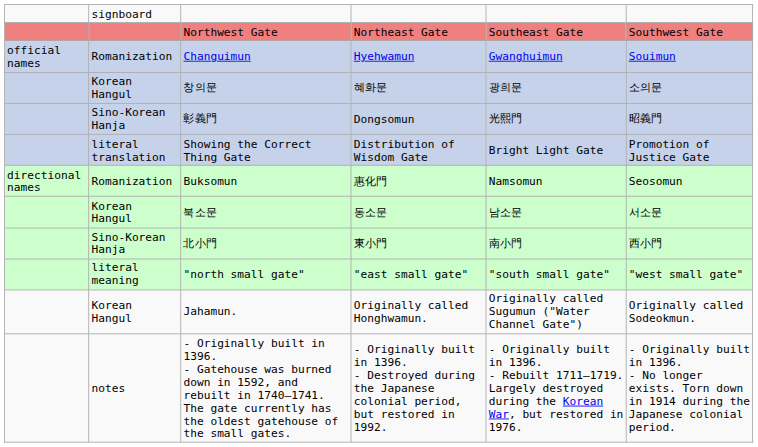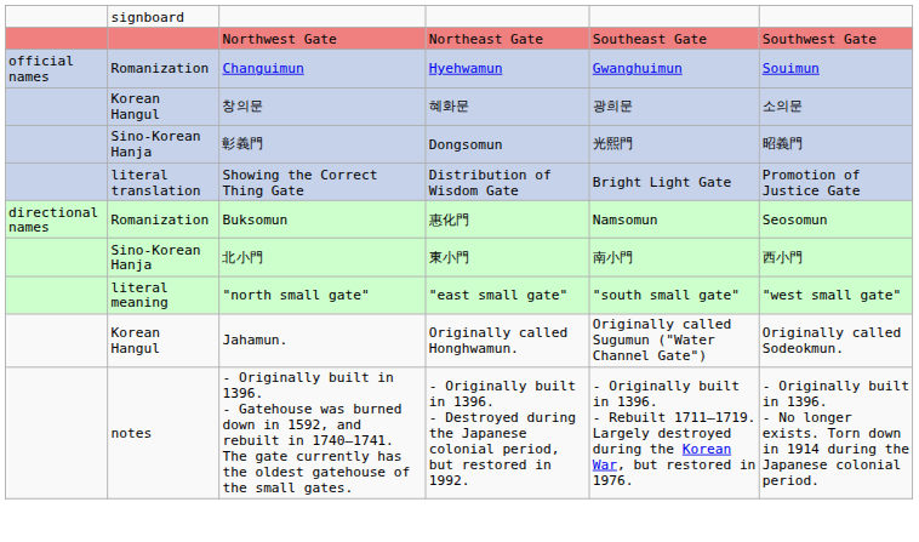 <table class="wikitable">
 <tr>
 <td></td>
 <td>signboard</td>
 <td></td>
 <td></td>
 <td></td>
 <td></td>
 </tr>
 <tr style="background:LightCoral">
 <td></td>
 <td></td>
 <td>Northwest Gate</td>
 <td>Northeast Gate</td>
 <td>Southeast Gate</td>
 <td>Southwest Gate</td>
 </tr>
 <tr style="background:#C5D2EA">
 <td>official names</td>
 <td>Romanization</td>
 <td><a href='#'>Changuimun</a></td>
 <td><a href='#'>Hyehwamun</a></td>
 <td><a href='#'>Gwanghuimun</a></td>
 <td><a href='#'>Souimun</a></td>
 </tr>
 <tr style="background:#C5D2EA">
 <td></td>
 <td>Korean Hangul</td>
 <td>창의문</td>
 <td>혜화문</td>
 <td>광희문</td>
 <td>소의문</td>
 </tr>
 <tr style="background:#C5D2EA">
 <td></td>
 <td>Sino-Korean Hanja</td>
 <td>彰義門</td>
 <td>Dongsomun</td>
 <td>光熙門</td>
 <td>昭義門</td>
 </tr>
 <tr style="background:#C5D2EA">
 <td></td>
 <td>literal translation</td>
 <td>Showing the Correct Thing Gate</td>
 <td>Distribution of Wisdom Gate</td>
 <td>Bright Light Gate</td>
 <td>Promotion of Justice Gate</td>
 </tr>
 <tr style="background:#CCFFCC">
 <td>directional names</td>
 <td>Romanization</td>
 <td>Buksomun</td>
 <td>惠化門</td>
 <td>Namsomun</td>
 <td>Seosomun</td>
 </tr>
 <tr style="background:#CCFFCC">
 <td></td>
-<td>Korean Hangul</td>
-<td>북소문</td>
-<td>동소문</td>
-<td>남소문</td>
-<td>서소문</td>
-</tr>
-<tr style="background:#CCFFCC">
-<td></td>
 <td>Sino-Korean Hanja</td>
 <td>北小門</td>
 <td>東小門</td>
 <td>南小門</td>
 <td>西小門</td>
 </tr>
 <tr style="background:#CCFFCC">
 <td></td>
 <td>literal meaning</td>
 <td>"north small gate"</td>
 <td>"east small gate"</td>
 <td>"south small gate"</td>
 <td>"west small gate"</td>
 </tr>
 <tr>
 <td></td>
 <td>Korean Hangul</td>
 <td>Jahamun.</td>
 <td>Originally called Honghwamun.</td>
 <td>Originally called Sugumun ("Water Channel Gate")</td>
 <td>Originally called Sodeokmun.</td>
 </tr>
 <tr>
 <td></td>
 <td>notes</td>
 <td>- Originally built in 1396.<br>- Gatehouse was burned down in 1592, and rebuilt in 1740–1741. The gate currently has the oldest gatehouse of the small gates.</td>
 <td>- Originally built in 1396.<br>- Destroyed during the Japanese colonial period, but restored in 1992.</td>
 <td>- Originally built in 1396.<br>- Rebuilt 1711–1719. Largely destroyed during the <a href='#'>Korean War</a>, but restored in 1976.</td>
 <td>- Originally built in 1396.<br>- No longer exists. Torn down in 1914 during the Japanese colonial period.</td>
 </tr>
 </table>
